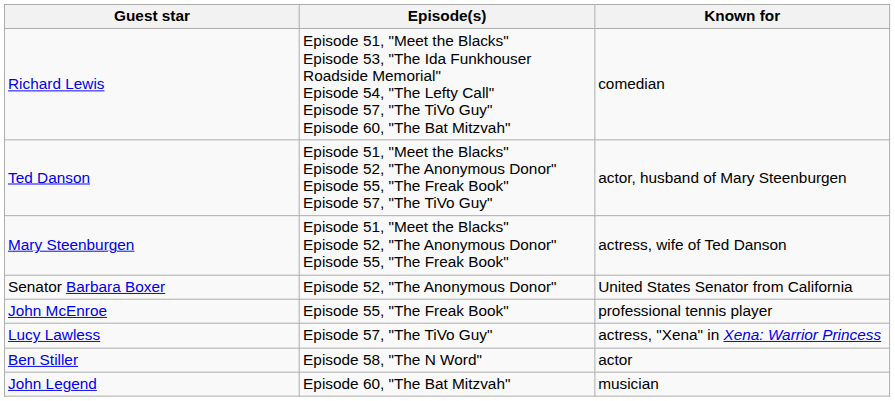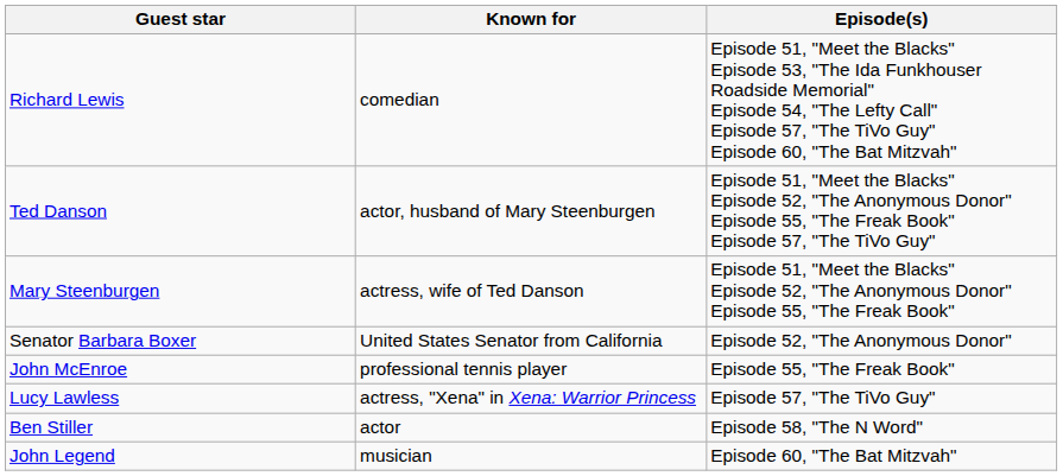 <table class="wikitable">
 <tr>
 <th scope="col" style="width:300px;">Guest star</th>
+<th scope="col" style="width:300px;">Known for</th>
 <th scope="col" style="width:300px;">Episode(s)</th>
-<th scope="col" style="width:300px;">Known for</th>
 </tr>
 <tr>
 <td><a href='#'>Richard Lewis</a></td>
+<td>comedian</td>
 <td>Episode 51, "Meet the Blacks"<br>Episode 53, "The Ida Funkhouser Roadside Memorial"<br>Episode 54, "The Lefty Call"<br>Episode 57, "The TiVo Guy"<br>Episode 60, "The Bat Mitzvah"</td>
-<td>comedian</td>
 </tr>
 <tr>
 <td><a href='#'>Ted Danson</a></td>
+<td>actor, husband of Mary Steenburgen</td>
 <td>Episode 51, "Meet the Blacks"<br>Episode 52, "The Anonymous Donor"<br>Episode 55, "The Freak Book"<br>Episode 57, "The TiVo Guy"</td>
-<td>actor, husband of Mary Steenburgen</td>
 </tr>
 <tr>
 <td><a href='#'>Mary Steenburgen</a></td>
+<td>actress, wife of Ted Danson</td>
 <td>Episode 51, "Meet the Blacks"<br>Episode 52, "The Anonymous Donor"<br>Episode 55, "The Freak Book"</td>
-<td>actress, wife of Ted Danson</td>
 </tr>
 <tr>
 <td>Senator <a href='#'>Barbara Boxer</a></td>
+<td>United States Senator from California</td>
 <td>Episode 52, "The Anonymous Donor"</td>
-<td>United States Senator from California</td>
 </tr>
 <tr>
 <td><a href='#'>John McEnroe</a></td>
+<td>professional tennis player</td>
 <td>Episode 55, "The Freak Book"</td>
-<td>professional tennis player</td>
 </tr>
 <tr>
 <td><a href='#'>Lucy Lawless</a></td>
+<td>actress, "Xena" in <em><a href='#'>Xena: Warrior Princess</a></em></td>
 <td>Episode 57, "The TiVo Guy"</td>
-<td>actress, "Xena" in <em><a href='#'>Xena: Warrior Princess</a></em></td>
 </tr>
 <tr>
 <td><a href='#'>Ben Stiller</a></td>
+<td>actor</td>
 <td>Episode 58, "The N Word"</td>
-<td>actor</td>
 </tr>
 <tr>
 <td><a href='#'>John Legend</a></td>
+<td>musician</td>
 <td>Episode 60, "The Bat Mitzvah"</td>
-<td>musician</td>
 </tr>
 </table>
